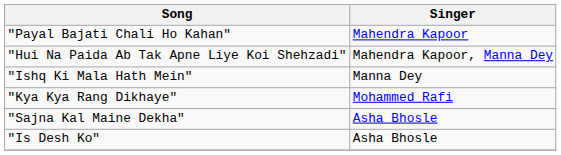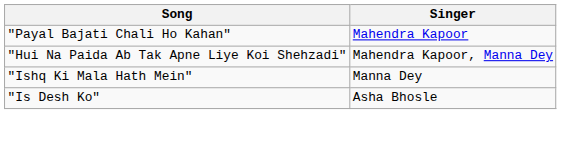 <table class="wikitable" style="font-size:95%;">
 <tr>
 <th>Song</th>
 <th>Singer</th>
 </tr>
 <tr>
 <td>"Payal Bajati Chali Ho Kahan"</td>
 <td><a href='#'>Mahendra Kapoor</a></td>
 </tr>
 <tr>
 <td>"Hui Na Paida Ab Tak Apne Liye Koi Shehzadi"</td>
 <td>Mahendra Kapoor, <a href='#'>Manna Dey</a></td>
 </tr>
 <tr>
 <td>"Ishq Ki Mala Hath Mein"</td>
 <td>Manna Dey</td>
 </tr>
 <tr>
-<td>"Kya Kya Rang Dikhaye"</td>
-<td><a href='#'>Mohammed Rafi</a></td>
-</tr>
-<tr>
-<td>"Sajna Kal Maine Dekha"</td>
-<td><a href='#'>Asha Bhosle</a></td>
-</tr>
-<tr>
 <td>"Is Desh Ko"</td>
 <td>Asha Bhosle</td>
 </tr>
 <tr>
 </tr>
 </table>
